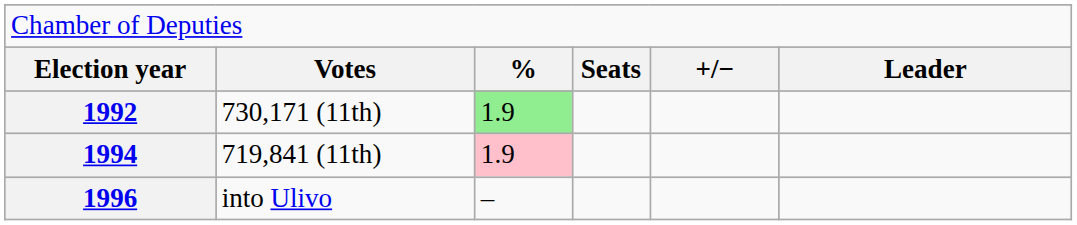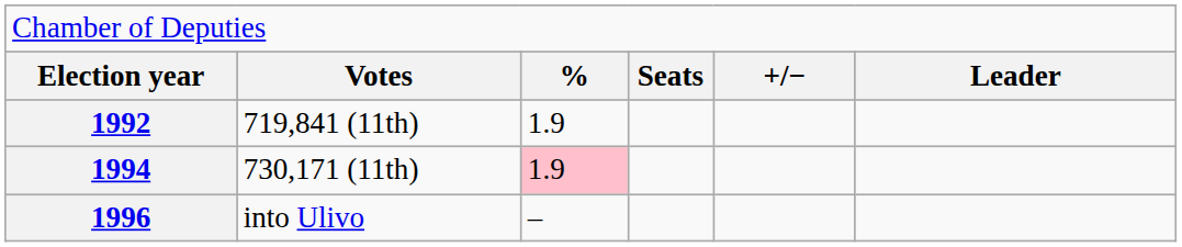 <table class=wikitable style="width:50%; border:1px #AAAAFF solid">
 <tr>
 <td colspan=6><a href='#'>Chamber of Deputies</a></td>
 </tr>
 <tr>
 <th width=13%>Election year</th>
 <th width=16%>Votes</th>
 <th width=6%>%</th>
 <th width=1%>Seats</th>
 <th width=8%>+/−</th>
 <th width=18%>Leader</th>
 </tr>
 <tr>
 <th><a href='#'>1992</a></th>
-<td>730,171 (11th)</td>
-<td style="background: lightgreen;">1.9</td>
+<td>719,841 (11th)</td>
+<td>1.9</td>
 <td></td>
 <td></td>
 <td></td>
 </tr>
 <tr>
 <th><a href='#'>1994</a></th>
-<td>719,841 (11th)</td>
+<td>730,171 (11th)</td>
 <td style="background: pink;">1.9</td>
 <td></td>
 <td></td>
 <td></td>
 </tr>
 <tr>
 <th><a href='#'>1996</a></th>
 <td>into <a href='#'>Ulivo</a></td>
 <td>–</td>
 <td></td>
 <td></td>
 <td></td>
 </tr>
 </table>
